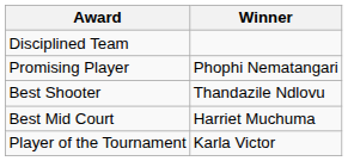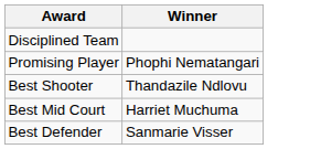 <table class="wikitable">
 <tr>
 <th>Award</th>
 <th>Winner</th>
 </tr>
 <tr>
 <td>Disciplined Team</td>
 <td></td>
 </tr>
 <tr>
 <td>Promising Player</td>
 <td>Phophi Nematangari</td>
 </tr>
 <tr>
 <td>Best Shooter</td>
 <td>Thandazile Ndlovu</td>
 </tr>
 <tr>
 <td>Best Mid Court</td>
 <td>Harriet Muchuma</td>
 </tr>
 <tr>
-<td>Player of the Tournament</td>
-<td>Karla Victor</td>
+<td>Best Defender</td>
+<td>Sanmarie Visser</td>
 </tr>
 </table>
